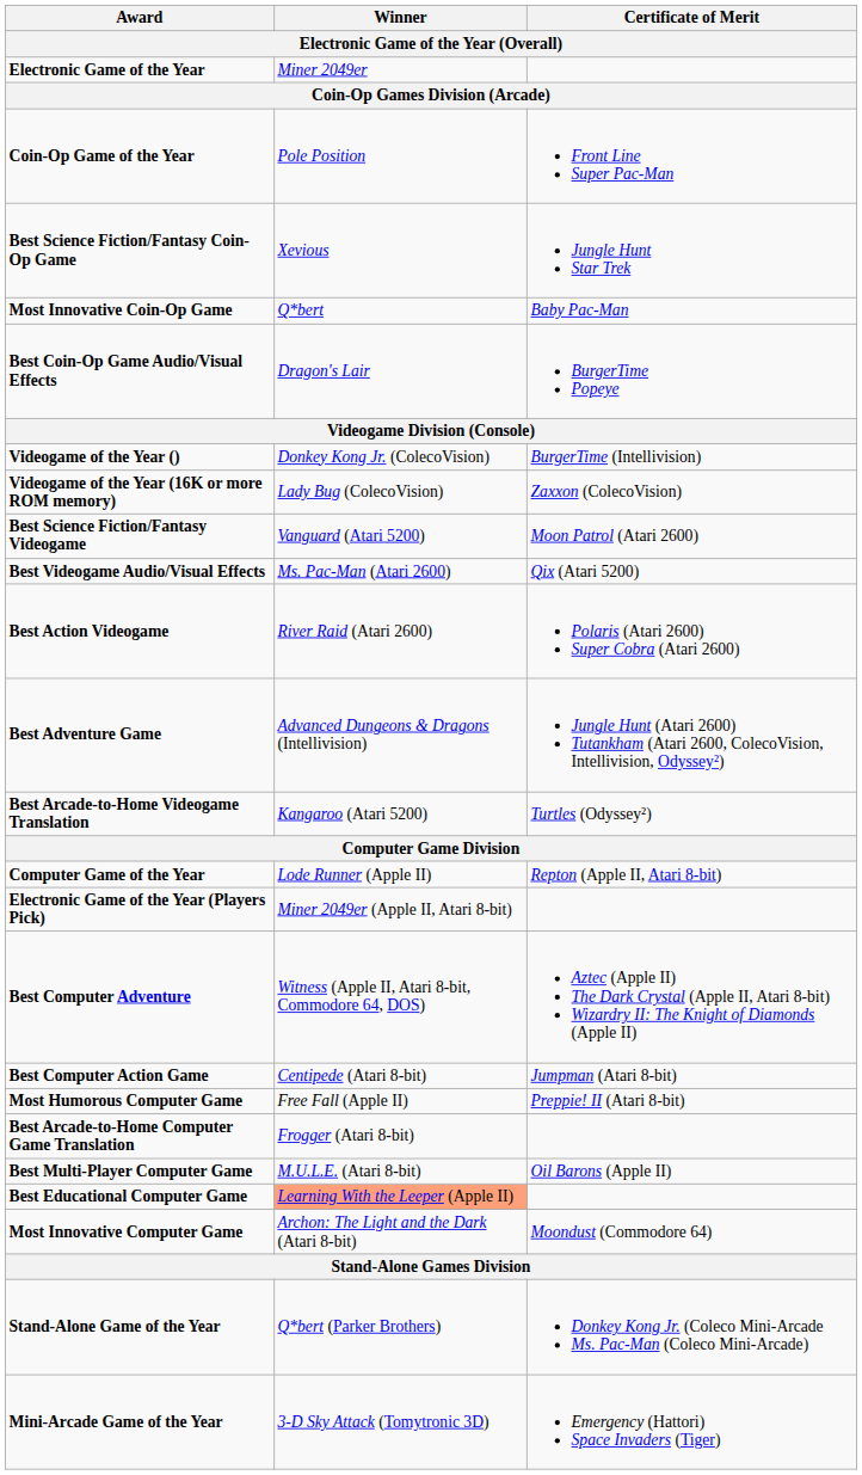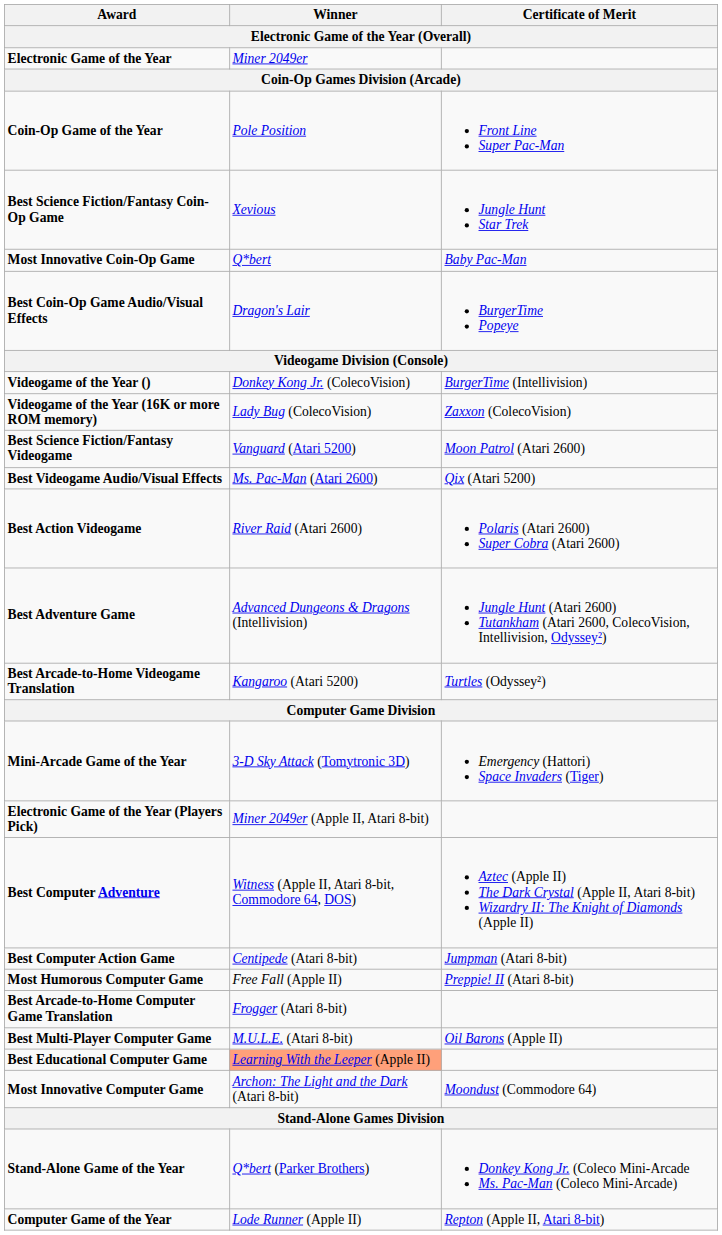 <table class="wikitable" width="95%">
 <tr>
 <th>Award</th>
 <th>Winner</th>
 <th>Certificate of Merit</th>
 </tr>
 <tr>
 <th colspan="3"><strong>Electronic Game of the Year</strong> (Overall)</th>
 </tr>
 <tr>
 <td><strong>Electronic Game of the Year</strong></td>
 <td><em><a href='#'>Miner 2049er</a></em></td>
 <td></td>
 </tr>
 <tr>
 <th colspan="3">Coin-Op Games Division (Arcade)</th>
 </tr>
 <tr>
 <td><strong>Coin-Op Game of the Year</strong></td>
 <td><em><a href='#'>Pole Position</a></em></td>
 <td><br><ul><li><em><a href='#'>Front Line</a></em></li><li><em><a href='#'>Super Pac-Man</a></em></li></ul></td>
 </tr>
 <tr>
 <td><strong>Best Science Fiction/Fantasy Coin-Op Game</strong></td>
 <td><em><a href='#'>Xevious</a></em></td>
 <td><br><ul><li><em><a href='#'>Jungle Hunt</a></em></li><li><em><a href='#'>Star Trek</a></em></li></ul></td>
 </tr>
 <tr>
 <td><strong>Most Innovative Coin-Op Game</strong></td>
 <td><em><a href='#'>Q*bert</a></em></td>
 <td><em><a href='#'>Baby Pac-Man</a></em></td>
 </tr>
 <tr>
 <td><strong>Best Coin-Op Game Audio/Visual Effects</strong></td>
 <td><em><a href='#'>Dragon's Lair</a></em></td>
 <td><br><ul><li><em><a href='#'>BurgerTime</a></em></li><li><em><a href='#'>Popeye</a></em></li></ul></td>
 </tr>
 <tr>
 <th colspan="3">Videogame Division (Console)</th>
 </tr>
 <tr>
 <td><strong>Videogame of the Year ()</strong></td>
 <td><em><a href='#'>Donkey Kong Jr.</a></em> (ColecoVision)</td>
 <td><em><a href='#'>BurgerTime</a></em> (Intellivision)</td>
 </tr>
 <tr>
 <td><strong>Videogame of the Year (16K or more ROM memory)</strong></td>
 <td><em><a href='#'>Lady Bug</a></em> (ColecoVision)</td>
 <td><em><a href='#'>Zaxxon</a></em> (ColecoVision)</td>
 </tr>
 <tr>
 <td><strong>Best Science Fiction/Fantasy Videogame</strong></td>
 <td><em><a href='#'>Vanguard</a></em> (<a href='#'>Atari 5200</a>)</td>
 <td><em><a href='#'>Moon Patrol</a></em> (Atari 2600)</td>
 </tr>
 <tr>
 <td><strong>Best Videogame Audio/Visual Effects</strong></td>
 <td><em><a href='#'>Ms. Pac-Man</a></em> (<a href='#'>Atari 2600</a>)</td>
 <td><em><a href='#'>Qix</a></em> (Atari 5200)</td>
 </tr>
 <tr>
 <td><strong>Best Action Videogame</strong></td>
 <td><em><a href='#'>River Raid</a></em> (Atari 2600)</td>
 <td><br><ul><li><em><a href='#'>Polaris</a></em> (Atari 2600)</li><li><em><a href='#'>Super Cobra</a></em> (Atari 2600)</li></ul></td>
 </tr>
 <tr>
 <td><strong>Best Adventure Game</strong></td>
 <td><em><a href='#'>Advanced Dungeons & Dragons</a></em> (Intellivision)</td>
 <td><br><ul><li><em><a href='#'>Jungle Hunt</a></em> (Atari 2600)</li><li><em><a href='#'>Tutankham</a></em> (Atari 2600, ColecoVision, Intellivision, <a href='#'>Odyssey²</a>)</li></ul></td>
 </tr>
 <tr>
 <td><strong>Best Arcade-to-Home Videogame Translation</strong></td>
 <td><em><a href='#'>Kangaroo</a></em> (Atari 5200)</td>
 <td><em><a href='#'>Turtles</a></em> (Odyssey²)</td>
 </tr>
 <tr>
 <th colspan="3">Computer Game Division</th>
 </tr>
 <tr>
-<td><strong>Computer Game of the Year</strong></td>
-<td><em><a href='#'>Lode Runner</a></em> (Apple II)</td>
-<td><em><a href='#'>Repton</a></em> (Apple II, <a href='#'>Atari 8-bit</a>)</td>
+<td><strong>Mini-Arcade Game of the Year</strong></td>
+<td><em><a href='#'>3-D Sky Attack</a></em> (<a href='#'>Tomytronic 3D</a>)</td>
+<td><br><ul><li><em>Emergency</em> (Hattori)</li><li><em><a href='#'>Space Invaders</a></em> (<a href='#'>Tiger</a>)</li></ul></td>
 </tr>
 <tr>
 <td><strong>Electronic Game of the Year (Players Pick)</strong></td>
 <td><em><a href='#'>Miner 2049er</a></em> (Apple II, Atari 8-bit)</td>
 <td></td>
 </tr>
 <tr>
 <td><strong>Best Computer <a href='#'>Adventure</a></strong></td>
 <td><em><a href='#'>Witness</a></em> (Apple II, Atari 8-bit, <a href='#'>Commodore 64</a>, <a href='#'>DOS</a>)</td>
 <td><br><ul><li><em><a href='#'>Aztec</a></em> (Apple II)</li><li><em><a href='#'>The Dark Crystal</a></em> (Apple II, Atari 8-bit)</li><li><em><a href='#'>Wizardry II: The Knight of Diamonds</a></em> (Apple II)</li></ul></td>
 </tr>
 <tr>
 <td><strong>Best Computer Action Game</strong></td>
 <td><em><a href='#'>Centipede</a></em> (Atari 8-bit)</td>
 <td><em><a href='#'>Jumpman</a></em> (Atari 8-bit)</td>
 </tr>
 <tr>
 <td><strong>Most Humorous Computer Game</strong></td>
 <td><em>Free Fall</em> (Apple II)</td>
 <td><em><a href='#'>Preppie! II</a></em> (Atari 8-bit)</td>
 </tr>
 <tr>
 <td><strong>Best Arcade-to-Home Computer Game Translation</strong></td>
 <td><em><a href='#'>Frogger</a></em> (Atari 8-bit)</td>
 <td></td>
 </tr>
 <tr>
 <td><strong>Best Multi-Player Computer Game</strong></td>
 <td><em><a href='#'>M.U.L.E.</a></em> (Atari 8-bit)</td>
 <td><em><a href='#'>Oil Barons</a></em> (Apple II)</td>
 </tr>
 <tr>
 <td><strong>Best Educational Computer Game</strong></td>
 <td style="background: lightsalmon;"><em><a href='#'>Learning With the Leeper</a></em> (Apple II)</td>
 <td></td>
 </tr>
 <tr>
 <td><strong>Most Innovative Computer Game</strong></td>
 <td><em><a href='#'>Archon: The Light and the Dark</a></em> (Atari 8-bit)</td>
 <td><em><a href='#'>Moondust</a></em> (Commodore 64)</td>
 </tr>
 <tr>
 <th colspan="3">Stand-Alone Games Division</th>
 </tr>
 <tr>
 <td><strong>Stand-Alone Game of the Year</strong></td>
 <td><em><a href='#'>Q*bert</a></em> (<a href='#'>Parker Brothers</a>)</td>
 <td><br><ul><li><em><a href='#'>Donkey Kong Jr.</a></em> (Coleco Mini-Arcade</li><li><em><a href='#'>Ms. Pac-Man</a></em> (Coleco Mini-Arcade)</li></ul></td>
 </tr>
 <tr>
-<td><strong>Mini-Arcade Game of the Year</strong></td>
-<td><em><a href='#'>3-D Sky Attack</a></em> (<a href='#'>Tomytronic 3D</a>)</td>
-<td><br><ul><li><em>Emergency</em> (Hattori)</li><li><em><a href='#'>Space Invaders</a></em> (<a href='#'>Tiger</a>)</li></ul></td>
+<td><strong>Computer Game of the Year</strong></td>
+<td><em><a href='#'>Lode Runner</a></em> (Apple II)</td>
+<td><em><a href='#'>Repton</a></em> (Apple II, <a href='#'>Atari 8-bit</a>)</td>
 </tr>
 </table>
